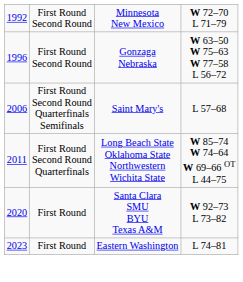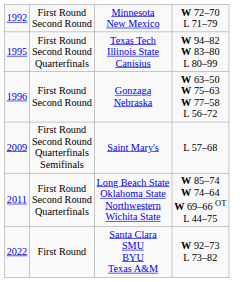 <table class="wikitable">
 <tr align="center">
 <td><a href='#'>1992</a></td>
 <td>First Round<br>Second Round</td>
 <td><a href='#'>Minnesota</a><br><a href='#'>New Mexico</a></td>
 <td><strong>W</strong> 72–70<br>L 71–79</td>
 </tr>
 <tr align="center">
+<td><a href='#'>1995</a></td>
+<td>First Round<br>Second Round<br>Quarterfinals</td>
+<td><a href='#'>Texas Tech</a><br><a href='#'>Illinois State</a><br><a href='#'>Canisius</a></td>
+<td><strong>W</strong> 94–82<br><strong>W</strong> 83–80<br>L 80–99</td>
+</tr>
+<tr align="center">
 <td><a href='#'>1996</a></td>
 <td>First Round<br>Second Round</td>
 <td><a href='#'>Gonzaga</a><br><a href='#'>Nebraska</a></td>
 <td><strong>W</strong> 63–50<br> <strong>W</strong> 75–63<br> <strong>W</strong> 77–58 <br>L 56–72</td>
 </tr>
 <tr align="center">
-<td><a href='#'>2006</a></td>
+<td><a href='#'>2009</a></td>
 <td>First Round<br>Second Round<br>Quarterfinals<br>Semifinals</td>
 <td><a href='#'>Saint Mary's</a></td>
 <td>L 57–68</td>
 </tr>
 <tr align="center">
 <td><a href='#'>2011</a></td>
 <td>First Round<br>Second Round<br>Quarterfinals</td>
 <td><a href='#'>Long Beach State</a><br><a href='#'>Oklahoma State</a><br><a href='#'>Northwestern</a><br><a href='#'>Wichita State</a></td>
 <td><strong>W</strong> 85–74<br><strong>W</strong> 74–64<br><strong>W</strong> 69–66 <sup>OT</sup><br>L 44–75</td>
 </tr>
 <tr align="center">
-<td><a href='#'>2020</a></td>
+<td><a href='#'>2022</a></td>
 <td>First Round</td>
 <td><a href='#'>Santa Clara</a><br><a href='#'>SMU</a><br><a href='#'>BYU</a><br><a href='#'>Texas A&M</a></td>
 <td><strong>W</strong> 92–73<br>L 73–82</td>
 </tr>
-<tr align="center">
-<td><a href='#'>2023</a></td>
-<td>First Round</td>
-<td><a href='#'>Eastern Washington</a></td>
-<td>L 74–81</td>
-</tr>
 </table>
